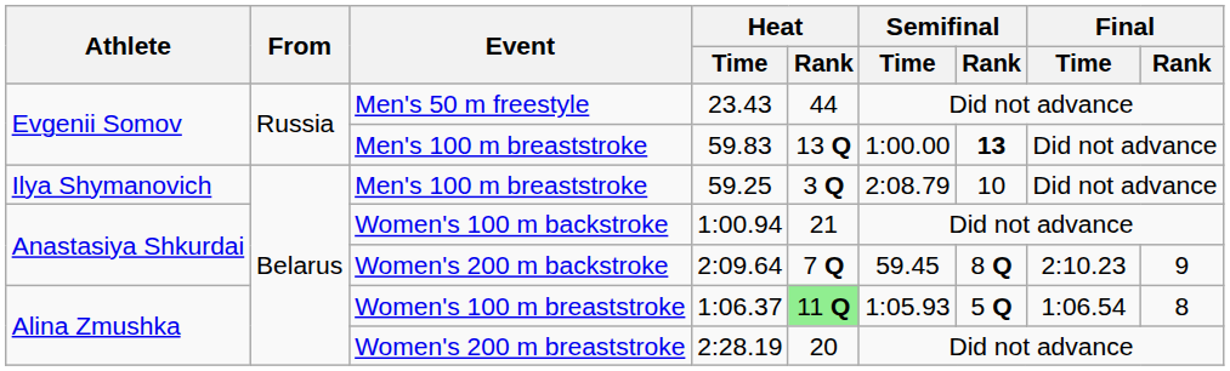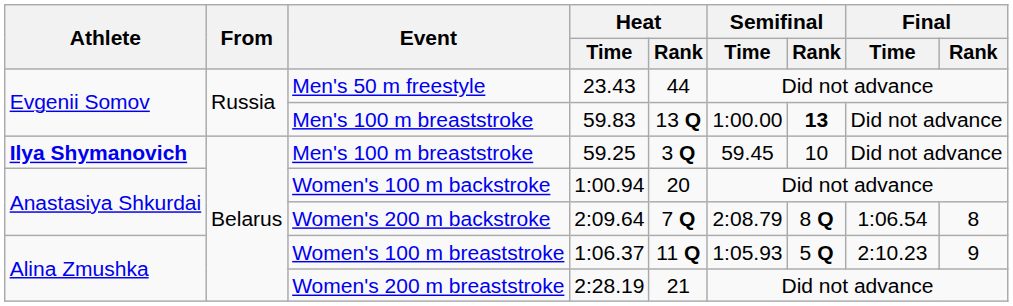 <table class=wikitable style="text-align:center; font-size:90%">
 <tr>
 <th rowspan=2>Athlete</th>
 <th rowspan=2>From</th>
 <th rowspan=2>Event</th>
 <th colspan=2>Heat</th>
 <th colspan=2>Semifinal</th>
 <th colspan=2>Final</th>
 </tr>
 <tr style="font-size:95%">
 <th>Time</th>
 <th>Rank</th>
 <th>Time</th>
 <th>Rank</th>
 <th>Time</th>
 <th>Rank</th>
 </tr>
 <tr>
 <td rowspan=2 align=left><a href='#'>Evgenii Somov</a></td>
 <td rowspan=2 align=left>Russia</td>
 <td align=left><a href='#'>Men's 50 m freestyle</a></td>
 <td>23.43</td>
 <td>44</td>
 <td colspan=4>Did not advance</td>
 </tr>
 <tr>
 <td align=left><a href='#'>Men's 100 m breaststroke</a></td>
 <td>59.83</td>
 <td>13 <strong>Q</strong></td>
 <td>1:00.00</td>
 <td><strong>13</strong></td>
 <td colspan=2>Did not advance</td>
 </tr>
 <tr>
-<td align=left><a href='#'>Ilya Shymanovich</a></td>
+<td align=left><strong><a href='#'>Ilya Shymanovich</a></strong></td>
 <td align=left rowspan=5>Belarus</td>
 <td align=left><a href='#'>Men's 100 m breaststroke</a></td>
 <td>59.25</td>
 <td>3 <strong>Q</strong></td>
-<td>2:08.79</td>
+<td>59.45</td>
 <td>10</td>
 <td colspan=2>Did not advance</td>
 </tr>
 <tr>
 <td rowspan=2 align=left><a href='#'>Anastasiya Shkurdai</a></td>
 <td align=left><a href='#'>Women's 100 m backstroke</a></td>
 <td>1:00.94</td>
-<td>21</td>
+<td>20</td>
 <td colspan=4>Did not advance</td>
 </tr>
 <tr>
 <td align=left><a href='#'>Women's 200 m backstroke</a></td>
 <td>2:09.64</td>
 <td>7 <strong>Q</strong></td>
-<td>59.45</td>
+<td>2:08.79</td>
 <td>8 <strong>Q</strong></td>
-<td>2:10.23</td>
-<td>9</td>
+<td>1:06.54</td>
+<td>8</td>
 </tr>
 <tr>
 <td rowspan=2 align=left><a href='#'>Alina Zmushka</a></td>
 <td align=left><a href='#'>Women's 100 m breaststroke</a></td>
 <td>1:06.37</td>
-<td style="background: lightgreen;">11 <strong>Q</strong></td>
+<td>11 <strong>Q</strong></td>
 <td>1:05.93</td>
 <td>5 <strong>Q</strong></td>
-<td>1:06.54</td>
-<td>8</td>
+<td>2:10.23</td>
+<td>9</td>
 </tr>
 <tr>
 <td align=left><a href='#'>Women's 200 m breaststroke</a></td>
 <td>2:28.19</td>
-<td>20</td>
+<td>21</td>
 <td colspan=4>Did not advance</td>
 </tr>
 </table>
